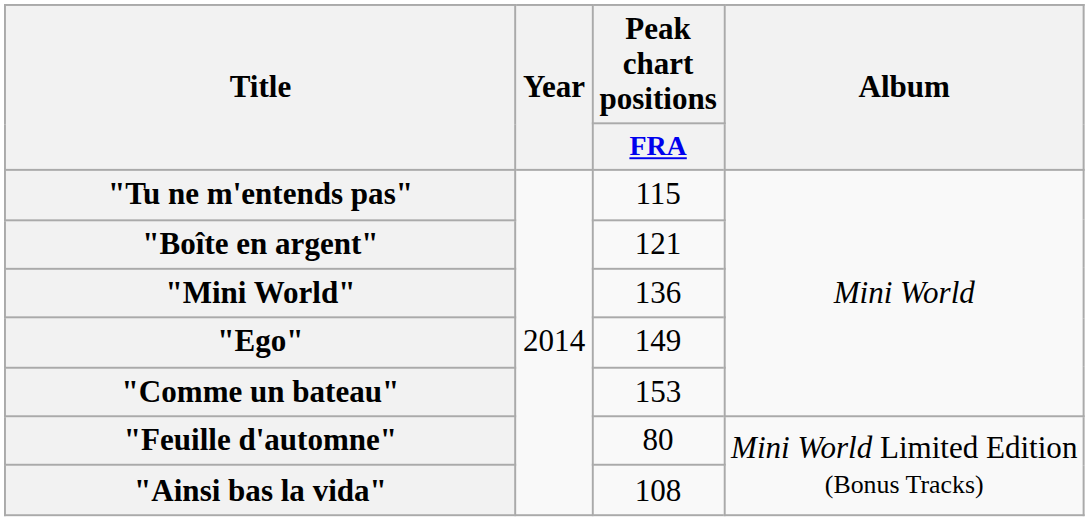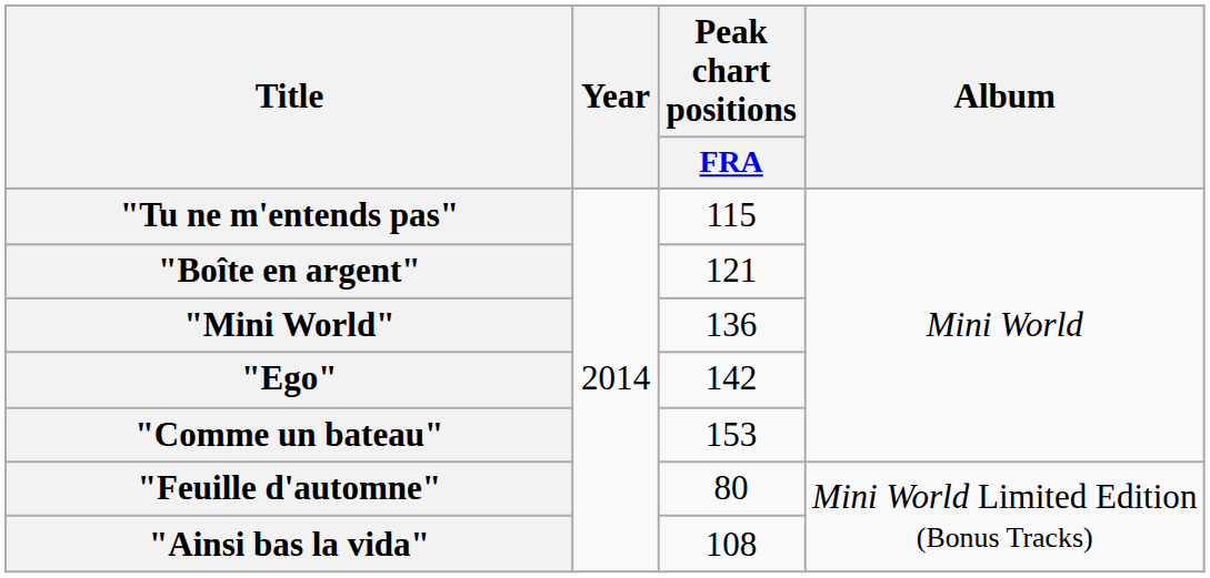 <table class="wikitable plainrowheaders" style="text-align:center;" border="1">
 <tr>
 <th scope="col" rowspan="2" style="width:16em;">Title</th>
 <th scope="col" rowspan="2">Year</th>
 <th scope="col" colspan="1">Peak chart positions</th>
 <th scope="col" rowspan="2">Album</th>
 </tr>
 <tr>
 <th scope="col" style="width:3em; font-size:90%;"><a href='#'>FRA</a><br></th>
 </tr>
 <tr>
 <th scope="row">"Tu ne m'entends pas"</th>
 <td rowspan="7">2014</td>
 <td>115</td>
 <td rowspan="5"><em>Mini World</em></td>
 </tr>
 <tr>
 <th scope="row">"Boîte en argent"</th>
 <td>121</td>
 </tr>
 <tr>
 <th scope="row">"Mini World"</th>
 <td>136</td>
 </tr>
 <tr>
 <th scope="row">"Ego"</th>
-<td>149</td>
+<td>142</td>
 </tr>
 <tr>
 <th scope="row">"Comme un bateau"</th>
 <td>153</td>
 </tr>
 <tr>
 <th scope="row">"Feuille d'automne"</th>
 <td>80</td>
 <td rowspan="2"><em>Mini World</em> Limited Edition <br><small>(Bonus Tracks)</small></td>
 </tr>
 <tr>
 <th scope="row">"Ainsi bas la vida"</th>
 <td>108</td>
 </tr>
 </table>
